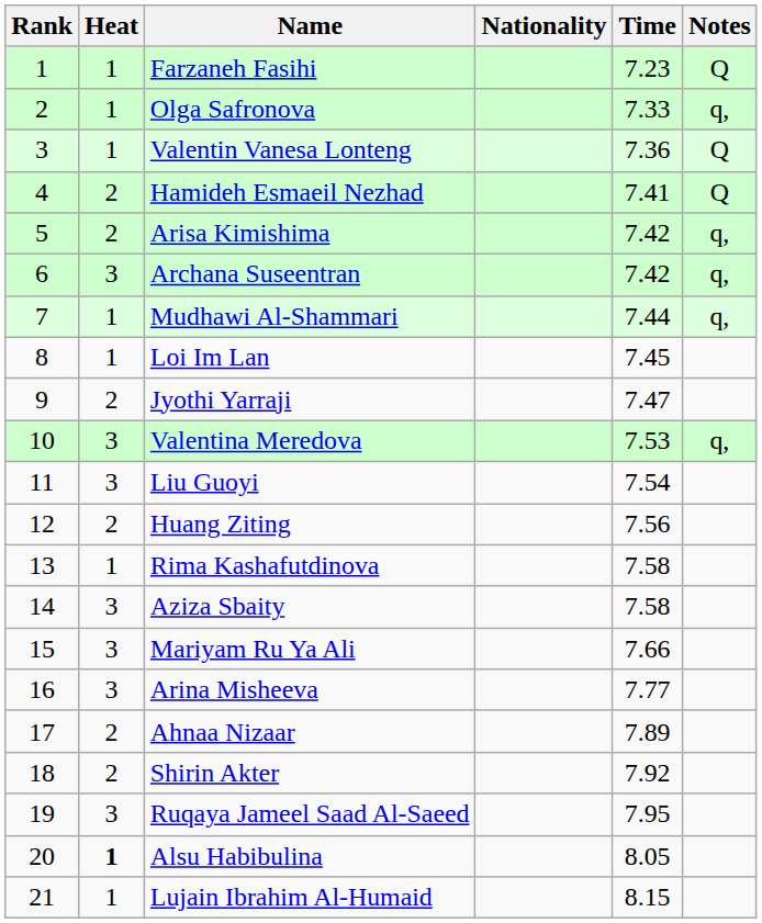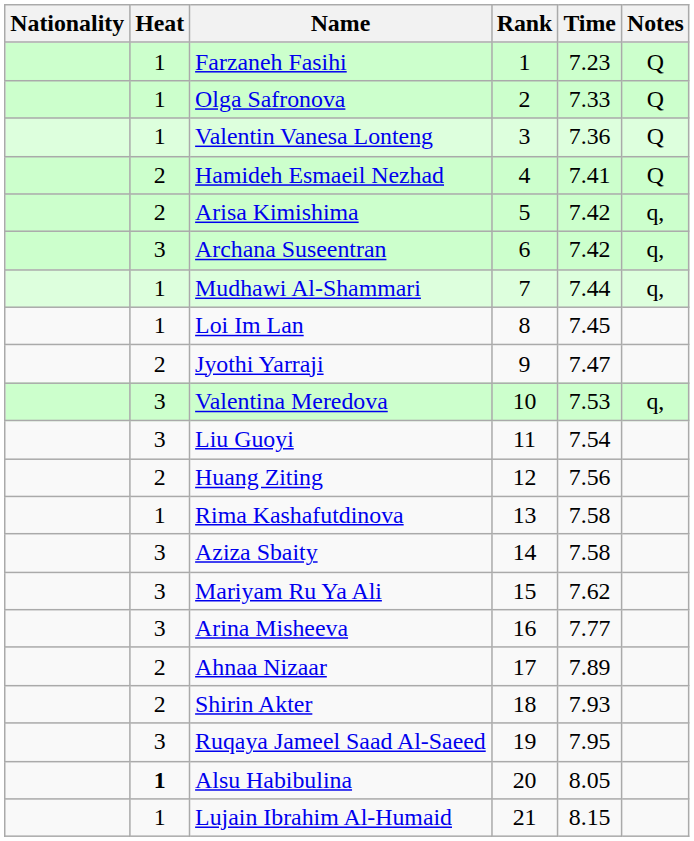 <table class="wikitable sortable" style="text-align:center">
 <tr>
-<th>Rank</th>
+<th>Nationality</th>
 <th>Heat</th>
 <th>Name</th>
-<th>Nationality</th>
+<th>Rank</th>
 <th>Time</th>
 <th>Notes</th>
 </tr>
 <tr bgcolor=ccffcc>
-<td>1</td>
+<td align=left></td>
 <td>1</td>
 <td align=left><a href='#'>Farzaneh Fasihi</a></td>
-<td align=left></td>
+<td>1</td>
 <td>7.23</td>
 <td>Q</td>
 </tr>
 <tr bgcolor=ccffcc>
-<td>2</td>
+<td align=left></td>
 <td>1</td>
 <td align=left><a href='#'>Olga Safronova</a></td>
-<td align=left></td>
+<td>2</td>
 <td>7.33</td>
-<td>q, </td>
+<td>Q</td>
 </tr>
 <tr bgcolor=ddffdd>
-<td>3</td>
+<td align=left></td>
 <td>1</td>
 <td align=left><a href='#'>Valentin Vanesa Lonteng</a></td>
-<td align=left></td>
+<td>3</td>
 <td>7.36</td>
 <td>Q</td>
 </tr>
 <tr bgcolor=ccffcc>
-<td>4</td>
+<td align=left></td>
 <td>2</td>
 <td align=left><a href='#'>Hamideh Esmaeil Nezhad</a></td>
-<td align=left></td>
+<td>4</td>
 <td>7.41</td>
 <td>Q</td>
 </tr>
 <tr bgcolor=ccffcc>
-<td>5</td>
+<td align=left></td>
 <td>2</td>
 <td align=left><a href='#'>Arisa Kimishima</a></td>
-<td align=left></td>
+<td>5</td>
 <td>7.42</td>
 <td>q, </td>
 </tr>
 <tr bgcolor=ccffcc>
-<td>6</td>
+<td align=left></td>
 <td>3</td>
 <td align=left><a href='#'>Archana Suseentran</a></td>
-<td align=left></td>
+<td>6</td>
 <td>7.42</td>
 <td>q, </td>
 </tr>
 <tr bgcolor=ddffdd>
-<td>7</td>
+<td align=left></td>
 <td>1</td>
 <td align=left><a href='#'>Mudhawi Al-Shammari</a></td>
-<td align=left></td>
+<td>7</td>
 <td>7.44</td>
 <td>q, </td>
 </tr>
 <tr>
-<td>8</td>
+<td align=left></td>
 <td>1</td>
 <td align=left><a href='#'>Loi Im Lan</a></td>
-<td align=left></td>
+<td>8</td>
 <td>7.45</td>
 <td></td>
 </tr>
 <tr>
-<td>9</td>
+<td align=left></td>
 <td>2</td>
 <td align=left><a href='#'>Jyothi Yarraji</a></td>
-<td align=left></td>
+<td>9</td>
 <td>7.47</td>
 <td></td>
 </tr>
 <tr bgcolor=ccffcc>
-<td>10</td>
+<td align=left></td>
 <td>3</td>
 <td align=left><a href='#'>Valentina Meredova</a></td>
-<td align=left></td>
+<td>10</td>
 <td>7.53</td>
 <td>q, </td>
 </tr>
 <tr>
-<td>11</td>
+<td align=left></td>
 <td>3</td>
 <td align=left><a href='#'>Liu Guoyi</a></td>
-<td align=left></td>
+<td>11</td>
 <td>7.54</td>
 <td></td>
 </tr>
 <tr>
-<td>12</td>
+<td align=left></td>
 <td>2</td>
 <td align=left><a href='#'>Huang Ziting</a></td>
-<td align=left></td>
+<td>12</td>
 <td>7.56</td>
 <td></td>
 </tr>
 <tr>
-<td>13</td>
+<td align=left></td>
 <td>1</td>
 <td align=left><a href='#'>Rima Kashafutdinova</a></td>
-<td align=left></td>
+<td>13</td>
 <td>7.58</td>
 <td></td>
 </tr>
 <tr>
-<td>14</td>
+<td align=left></td>
 <td>3</td>
 <td align=left><a href='#'>Aziza Sbaity</a></td>
-<td align=left></td>
+<td>14</td>
 <td>7.58</td>
 <td></td>
 </tr>
 <tr>
-<td>15</td>
+<td align=left></td>
 <td>3</td>
 <td align=left><a href='#'>Mariyam Ru Ya Ali</a></td>
-<td align=left></td>
-<td>7.66</td>
+<td>15</td>
+<td>7.62</td>
 <td></td>
 </tr>
 <tr>
-<td>16</td>
+<td align=left></td>
 <td>3</td>
 <td align=left><a href='#'>Arina Misheeva</a></td>
-<td align=left></td>
+<td>16</td>
 <td>7.77</td>
 <td></td>
 </tr>
 <tr>
-<td>17</td>
+<td align=left></td>
 <td>2</td>
 <td align=left><a href='#'>Ahnaa Nizaar</a></td>
-<td align=left></td>
+<td>17</td>
 <td>7.89</td>
 <td></td>
 </tr>
 <tr>
-<td>18</td>
+<td align=left></td>
 <td>2</td>
 <td align=left><a href='#'>Shirin Akter</a></td>
-<td align=left></td>
-<td>7.92</td>
+<td>18</td>
+<td>7.93</td>
 <td></td>
 </tr>
 <tr>
-<td>19</td>
+<td align=left></td>
 <td>3</td>
 <td align=left><a href='#'>Ruqaya Jameel Saad Al-Saeed</a></td>
-<td align=left></td>
+<td>19</td>
 <td>7.95</td>
 <td></td>
 </tr>
 <tr>
-<td>20</td>
+<td align=left></td>
 <td><strong>1</strong></td>
 <td align=left><a href='#'>Alsu Habibulina</a></td>
-<td align=left></td>
+<td>20</td>
 <td>8.05</td>
 <td></td>
 </tr>
 <tr>
-<td>21</td>
+<td align=left></td>
 <td>1</td>
 <td align=left><a href='#'>Lujain Ibrahim Al-Humaid</a></td>
-<td align=left></td>
+<td>21</td>
 <td>8.15</td>
 <td></td>
 </tr>
 </table>
